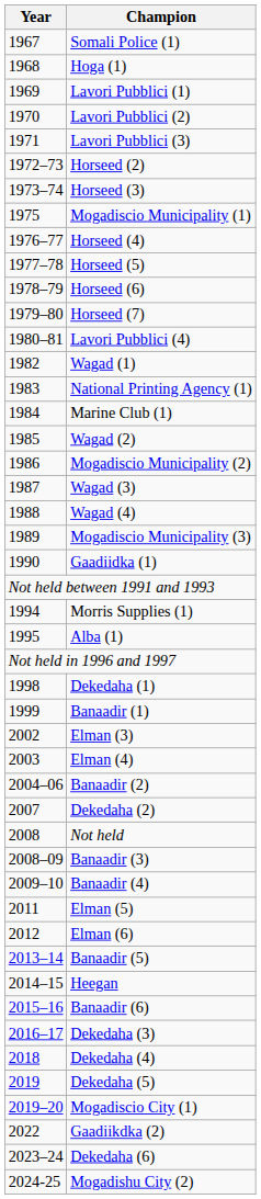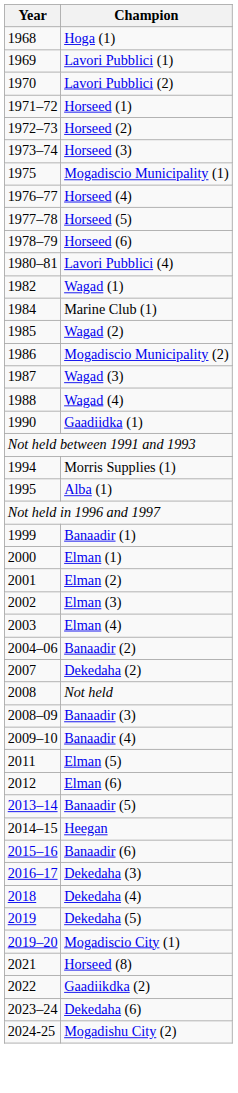 <table class="wikitable">
 <tr>
 <th>Year</th>
 <th>Champion</th>
-</tr>
-<tr>
-<td>1967</td>
-<td><a href='#'>Somali Police</a> (1)</td>
 </tr>
 <tr>
 <td>1968</td>
 <td><a href='#'>Hoga</a> (1)</td>
 </tr>
 <tr>
 <td>1969</td>
 <td><a href='#'>Lavori Pubblici</a> (1)</td>
 </tr>
 <tr>
 <td>1970</td>
 <td><a href='#'>Lavori Pubblici</a> (2)</td>
 </tr>
 <tr>
-<td>1971</td>
-<td><a href='#'>Lavori Pubblici</a> (3)</td>
+<td>1971–72</td>
+<td><a href='#'>Horseed</a> (1)</td>
 </tr>
 <tr>
 <td>1972–73</td>
 <td><a href='#'>Horseed</a> (2)</td>
 </tr>
 <tr>
 <td>1973–74</td>
 <td><a href='#'>Horseed</a> (3)</td>
 </tr>
 <tr>
 <td>1975</td>
 <td><a href='#'>Mogadiscio Municipality</a> (1)</td>
 </tr>
 <tr>
 <td>1976–77</td>
 <td><a href='#'>Horseed</a> (4)</td>
 </tr>
 <tr>
 <td>1977–78</td>
 <td><a href='#'>Horseed</a> (5)</td>
 </tr>
 <tr>
 <td>1978–79</td>
 <td><a href='#'>Horseed</a> (6)</td>
 </tr>
 <tr>
-<td>1979–80</td>
-<td><a href='#'>Horseed</a> (7)</td>
-</tr>
-<tr>
 <td>1980–81</td>
 <td><a href='#'>Lavori Pubblici</a> (4)</td>
 </tr>
 <tr>
 <td>1982</td>
 <td><a href='#'>Wagad</a> (1)</td>
-</tr>
-<tr>
-<td>1983</td>
-<td><a href='#'>National Printing Agency</a> (1)</td>
 </tr>
 <tr>
 <td>1984</td>
 <td>Marine Club (1)</td>
 </tr>
 <tr>
 <td>1985</td>
 <td><a href='#'>Wagad</a> (2)</td>
 </tr>
 <tr>
 <td>1986</td>
 <td><a href='#'>Mogadiscio Municipality</a> (2)</td>
 </tr>
 <tr>
 <td>1987</td>
 <td><a href='#'>Wagad</a> (3)</td>
 </tr>
 <tr>
 <td>1988</td>
 <td><a href='#'>Wagad</a> (4)</td>
 </tr>
 <tr>
-<td>1989</td>
-<td><a href='#'>Mogadiscio Municipality</a> (3)</td>
-</tr>
-<tr>
 <td>1990</td>
 <td><a href='#'>Gaadiidka</a> (1)</td>
 </tr>
 <tr>
 <td colspan="2"><em>Not held between 1991 and 1993</em></td>
 </tr>
 <tr>
 <td>1994</td>
 <td>Morris Supplies (1)</td>
 </tr>
 <tr>
 <td>1995</td>
 <td><a href='#'>Alba</a> (1)</td>
 </tr>
 <tr>
 <td colspan="2"><em>Not held in 1996 and 1997</em></td>
 </tr>
 <tr>
-<td>1998</td>
-<td><a href='#'>Dekedaha</a> (1)</td>
+<td>1999</td>
+<td><a href='#'>Banaadir</a> (1)</td>
 </tr>
 <tr>
-<td>1999</td>
-<td><a href='#'>Banaadir</a> (1)</td>
+<td>2000</td>
+<td><a href='#'>Elman</a> (1)</td>
+</tr>
+<tr>
+<td>2001</td>
+<td><a href='#'>Elman</a> (2)</td>
 </tr>
 <tr>
 <td>2002</td>
 <td><a href='#'>Elman</a> (3)</td>
 </tr>
 <tr>
 <td>2003</td>
 <td><a href='#'>Elman</a> (4)</td>
 </tr>
 <tr>
 <td>2004–06</td>
 <td><a href='#'>Banaadir</a> (2)</td>
 </tr>
 <tr>
 <td>2007</td>
 <td><a href='#'>Dekedaha</a> (2)</td>
 </tr>
 <tr>
 <td>2008</td>
 <td><em>Not held</em></td>
 </tr>
 <tr>
 <td>2008–09</td>
 <td><a href='#'>Banaadir</a> (3)</td>
 </tr>
 <tr>
 <td>2009–10</td>
 <td><a href='#'>Banaadir</a> (4)</td>
 </tr>
 <tr>
 <td>2011</td>
 <td><a href='#'>Elman</a> (5)</td>
 </tr>
 <tr>
 <td>2012</td>
 <td><a href='#'>Elman</a> (6)</td>
 </tr>
 <tr>
 <td><a href='#'>2013–14</a></td>
 <td><a href='#'>Banaadir</a> (5)</td>
 </tr>
 <tr>
 <td>2014–15</td>
 <td><a href='#'>Heegan</a></td>
 </tr>
 <tr>
 <td><a href='#'>2015–16</a></td>
 <td><a href='#'>Banaadir</a> (6)</td>
 </tr>
 <tr>
 <td><a href='#'>2016–17</a></td>
 <td><a href='#'>Dekedaha</a> (3)</td>
 </tr>
 <tr>
 <td><a href='#'>2018</a></td>
 <td><a href='#'>Dekedaha</a> (4)</td>
 </tr>
 <tr>
 <td><a href='#'>2019</a></td>
 <td><a href='#'>Dekedaha</a> (5)</td>
 </tr>
 <tr>
 <td><a href='#'>2019–20</a></td>
 <td><a href='#'>Mogadiscio City</a> (1)</td>
 </tr>
 <tr>
+<td>2021</td>
+<td><a href='#'>Horseed</a> (8)</td>
+</tr>
+<tr>
 <td>2022</td>
 <td><a href='#'>Gaadiikdka</a> (2)</td>
 </tr>
 <tr>
 <td>2023–24</td>
 <td><a href='#'>Dekedaha</a> (6)</td>
 </tr>
 <tr>
 <td>2024-25</td>
 <td><a href='#'>Mogadishu City</a> (2)</td>
 </tr>
 </table>
